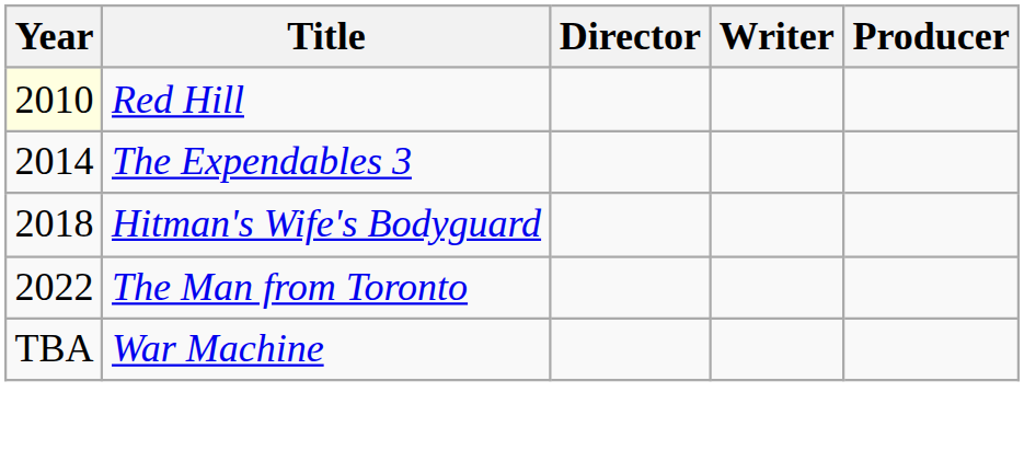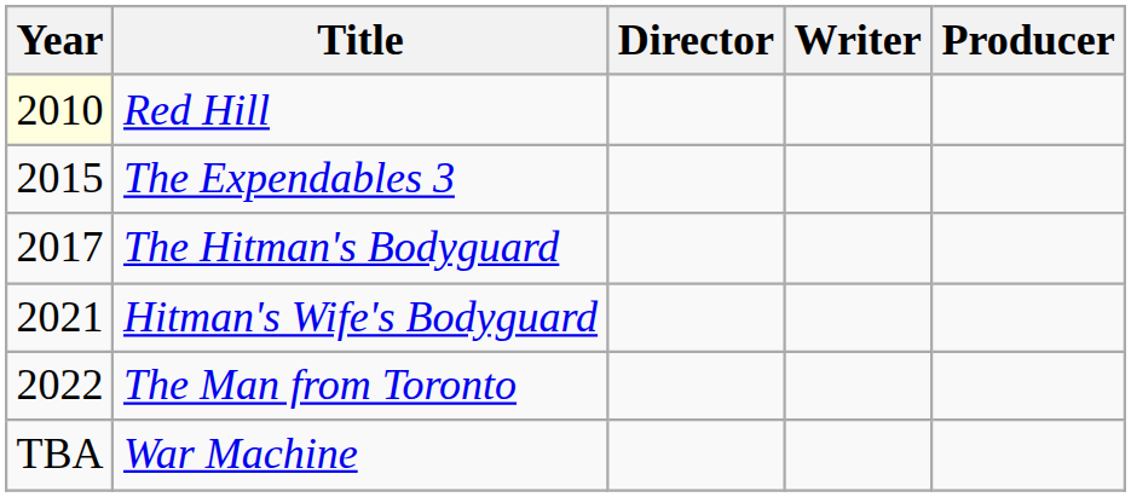 <table class="wikitable">
 <tr>
 <th>Year</th>
 <th>Title</th>
 <th>Director</th>
 <th>Writer</th>
 <th>Producer</th>
 </tr>
 <tr>
 <td style="background: lightyellow;">2010</td>
 <td><em><a href='#'>Red Hill</a></em></td>
 <td></td>
 <td></td>
 <td></td>
 </tr>
 <tr>
-<td>2014</td>
+<td>2015</td>
 <td><em><a href='#'>The Expendables 3</a></em></td>
 <td></td>
 <td></td>
 <td></td>
 </tr>
 <tr>
-<td>2018</td>
+<td>2017</td>
+<td><em><a href='#'>The Hitman's Bodyguard</a></em></td>
+<td></td>
+<td></td>
+<td></td>
+</tr>
+<tr>
+<td>2021</td>
 <td><em><a href='#'>Hitman's Wife's Bodyguard</a></em></td>
 <td></td>
 <td></td>
 <td></td>
 </tr>
 <tr>
 <td>2022</td>
 <td><em><a href='#'>The Man from Toronto</a></em></td>
 <td></td>
 <td></td>
 <td></td>
 </tr>
 <tr>
 <td>TBA</td>
 <td><em><a href='#'>War Machine</a></em></td>
 <td></td>
 <td></td>
 <td></td>
 </tr>
 </table>
